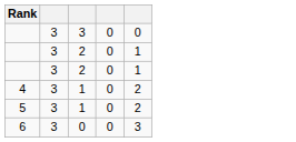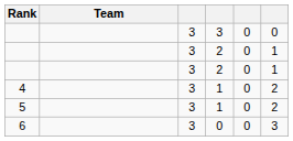 <table class="wikitable" style="text-align: center;">
 <tr>
 <th width=40>Rank</th>
+<th width=180>Team</th>
 <th width=30></th>
 <th width=30></th>
 <th width=30></th>
 <th width=30></th>
 </tr>
 <tr>
 <td></td>
+<td align="left"></td>
 <td>3</td>
 <td>3</td>
 <td>0</td>
 <td>0</td>
 </tr>
 <tr>
 <td></td>
+<td align="left"></td>
 <td>3</td>
 <td>2</td>
 <td>0</td>
 <td>1</td>
 </tr>
 <tr>
 <td></td>
+<td align="left"></td>
 <td>3</td>
 <td>2</td>
 <td>0</td>
 <td>1</td>
 </tr>
 <tr>
 <td>4</td>
+<td align="left"></td>
 <td>3</td>
 <td>1</td>
 <td>0</td>
 <td>2</td>
 </tr>
 <tr>
 <td>5</td>
+<td align="left"></td>
 <td>3</td>
 <td>1</td>
 <td>0</td>
 <td>2</td>
 </tr>
 <tr>
 <td>6</td>
+<td align="left"></td>
 <td>3</td>
 <td>0</td>
 <td>0</td>
 <td>3</td>
 </tr>
 </table>
